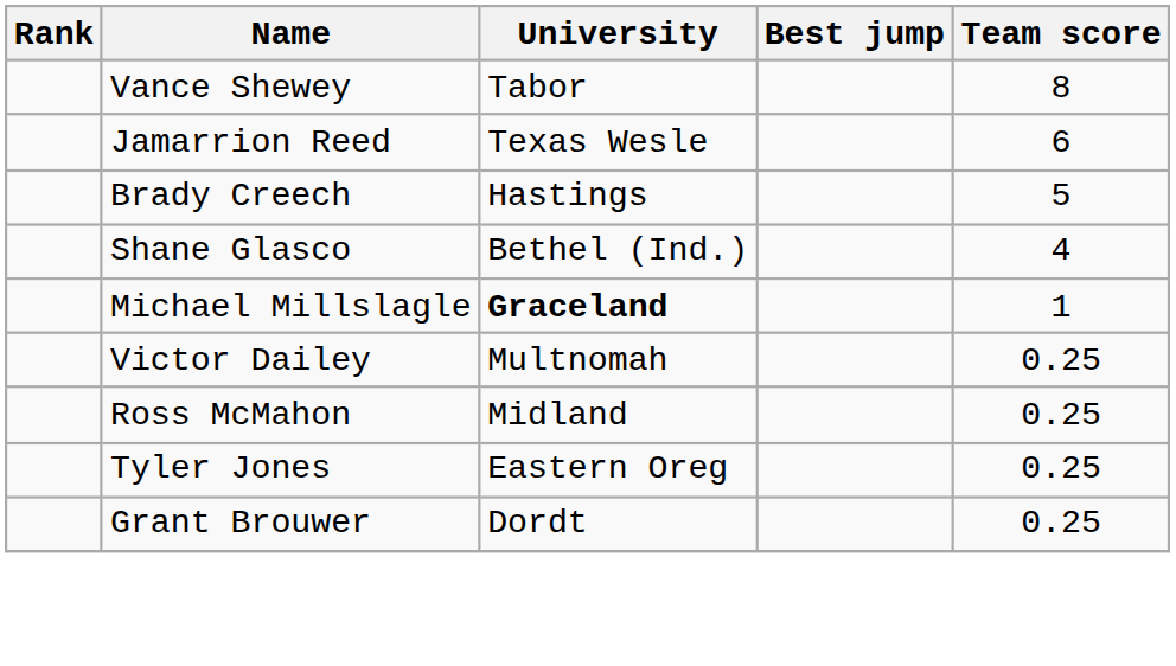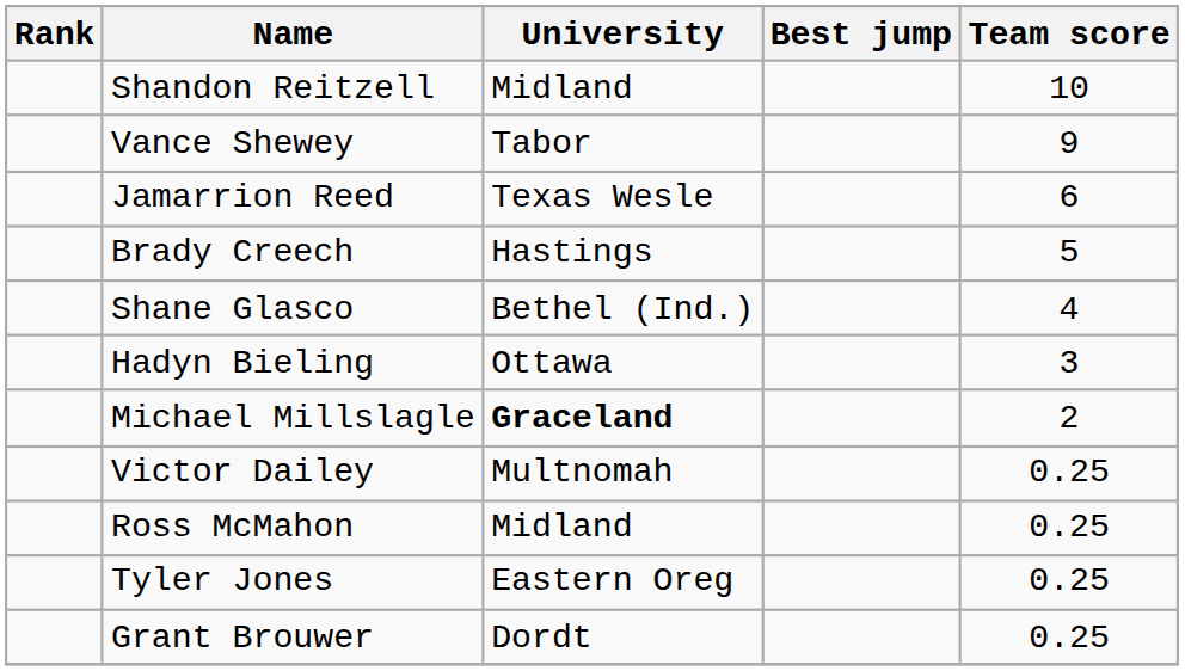 <table class="wikitable sortable" style="text-align:center">
 <tr>
 <th>Rank</th>
 <th>Name</th>
 <th>University</th>
 <th>Best jump</th>
 <th>Team score</th>
 </tr>
 <tr>
 <td></td>
+<td align=left>Shandon Reitzell</td>
+<td align="left">Midland</td>
+<td><strong></strong></td>
+<td>10</td>
+</tr>
+<tr>
+<td></td>
 <td align=left>Vance Shewey</td>
 <td align="left">Tabor</td>
 <td><strong></strong></td>
-<td>8</td>
+<td>9</td>
 </tr>
 <tr>
 <td></td>
 <td align=left>Jamarrion Reed</td>
 <td align="left">Texas Wesle</td>
 <td><strong></strong></td>
 <td>6</td>
 </tr>
 <tr>
 <td></td>
 <td align=left>Brady Creech</td>
 <td align="left">Hastings</td>
 <td><strong></strong></td>
 <td>5</td>
 </tr>
 <tr>
 <td></td>
 <td align=left>Shane Glasco</td>
 <td align="left">Bethel (Ind.)</td>
 <td><strong></strong></td>
 <td>4</td>
 </tr>
 <tr>
 <td></td>
+<td align=left>Hadyn Bieling</td>
+<td align="left">Ottawa</td>
+<td><strong></strong></td>
+<td>3</td>
+</tr>
+<tr>
+<td></td>
 <td align=left>Michael Millslagle</td>
 <td align="left"><strong>Graceland</strong></td>
 <td><strong></strong></td>
-<td>1</td>
+<td>2</td>
 </tr>
 <tr>
 <td></td>
 <td align=left>Victor Dailey</td>
 <td align="left">Multnomah</td>
 <td><strong></strong></td>
 <td>0.25</td>
 </tr>
 <tr>
 <td></td>
 <td align=left>Ross McMahon</td>
 <td align="left">Midland</td>
 <td><strong></strong></td>
 <td>0.25</td>
 </tr>
 <tr>
 <td></td>
 <td align=left>Tyler Jones</td>
 <td align="left">Eastern Oreg</td>
 <td><strong></strong></td>
 <td>0.25</td>
 </tr>
 <tr>
 <td></td>
 <td align=left>Grant Brouwer</td>
 <td align="left">Dordt</td>
 <td><strong></strong></td>
 <td>0.25</td>
 </tr>
 <tr>
 </tr>
 </table>
